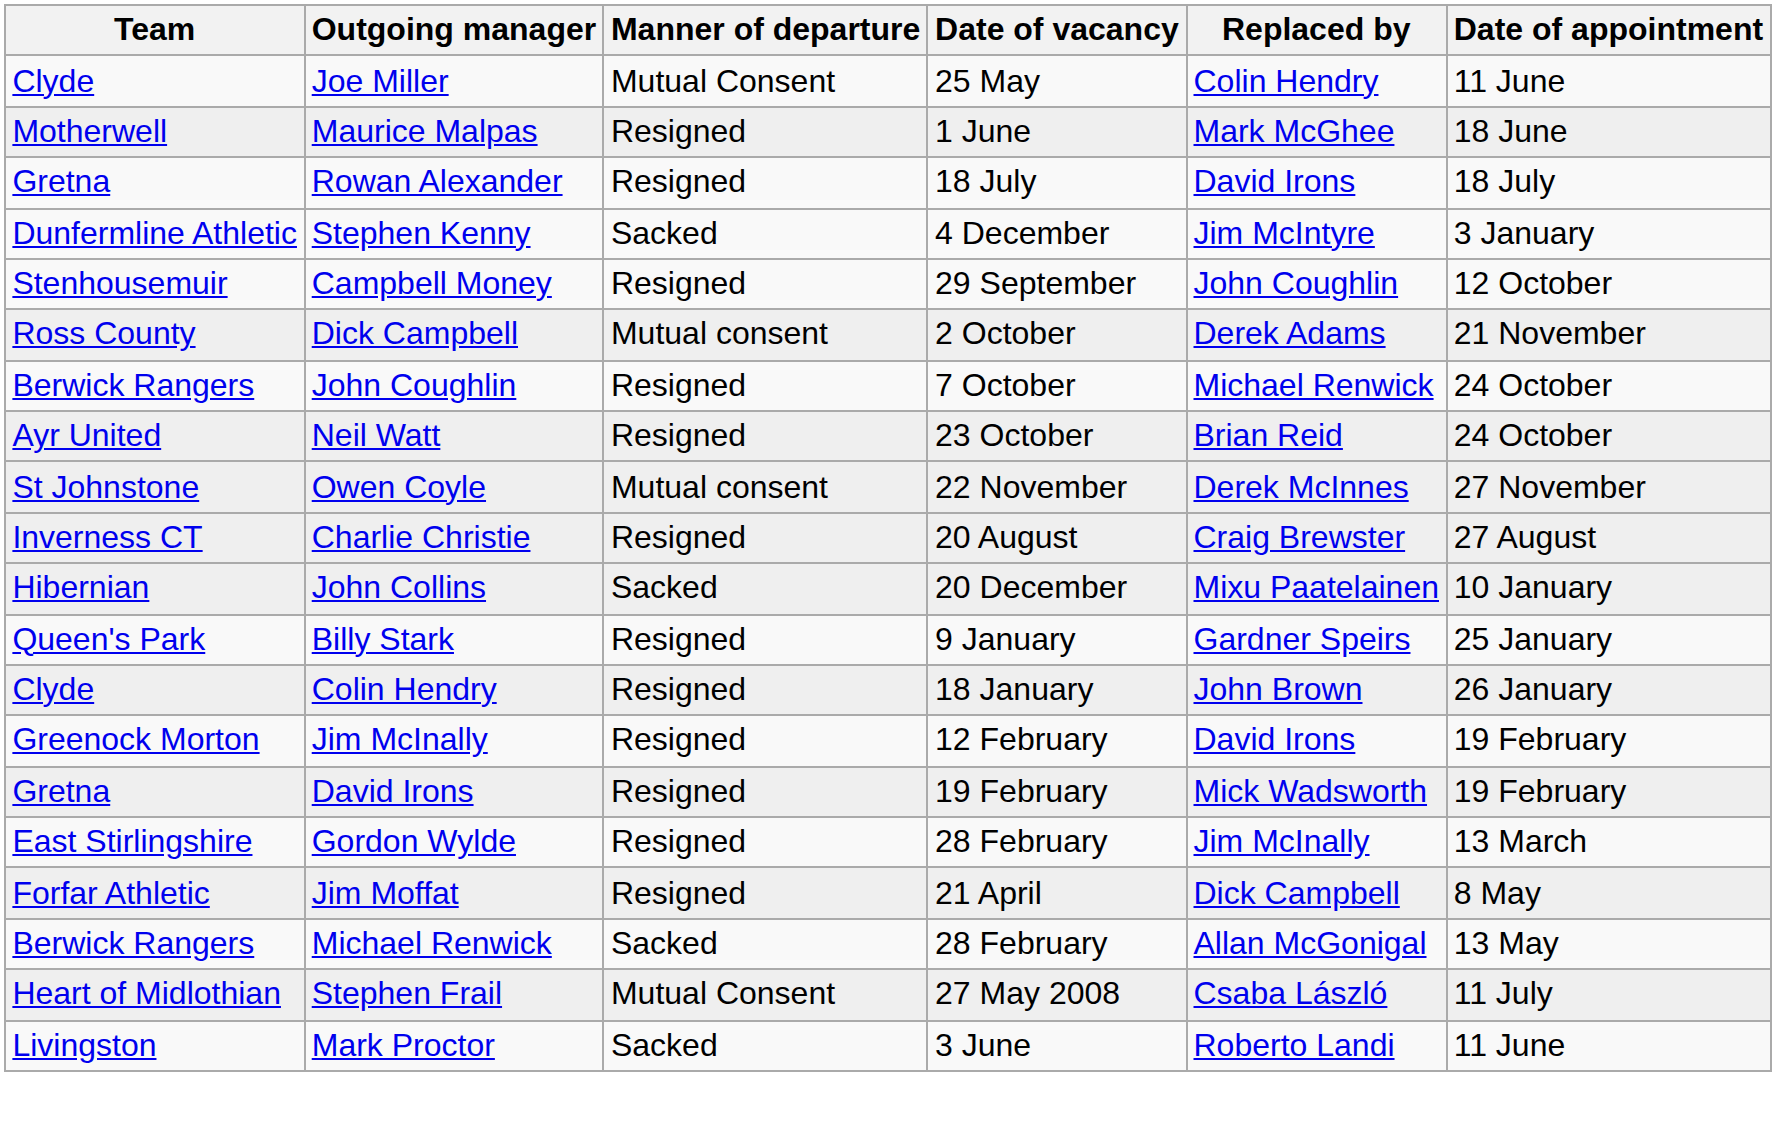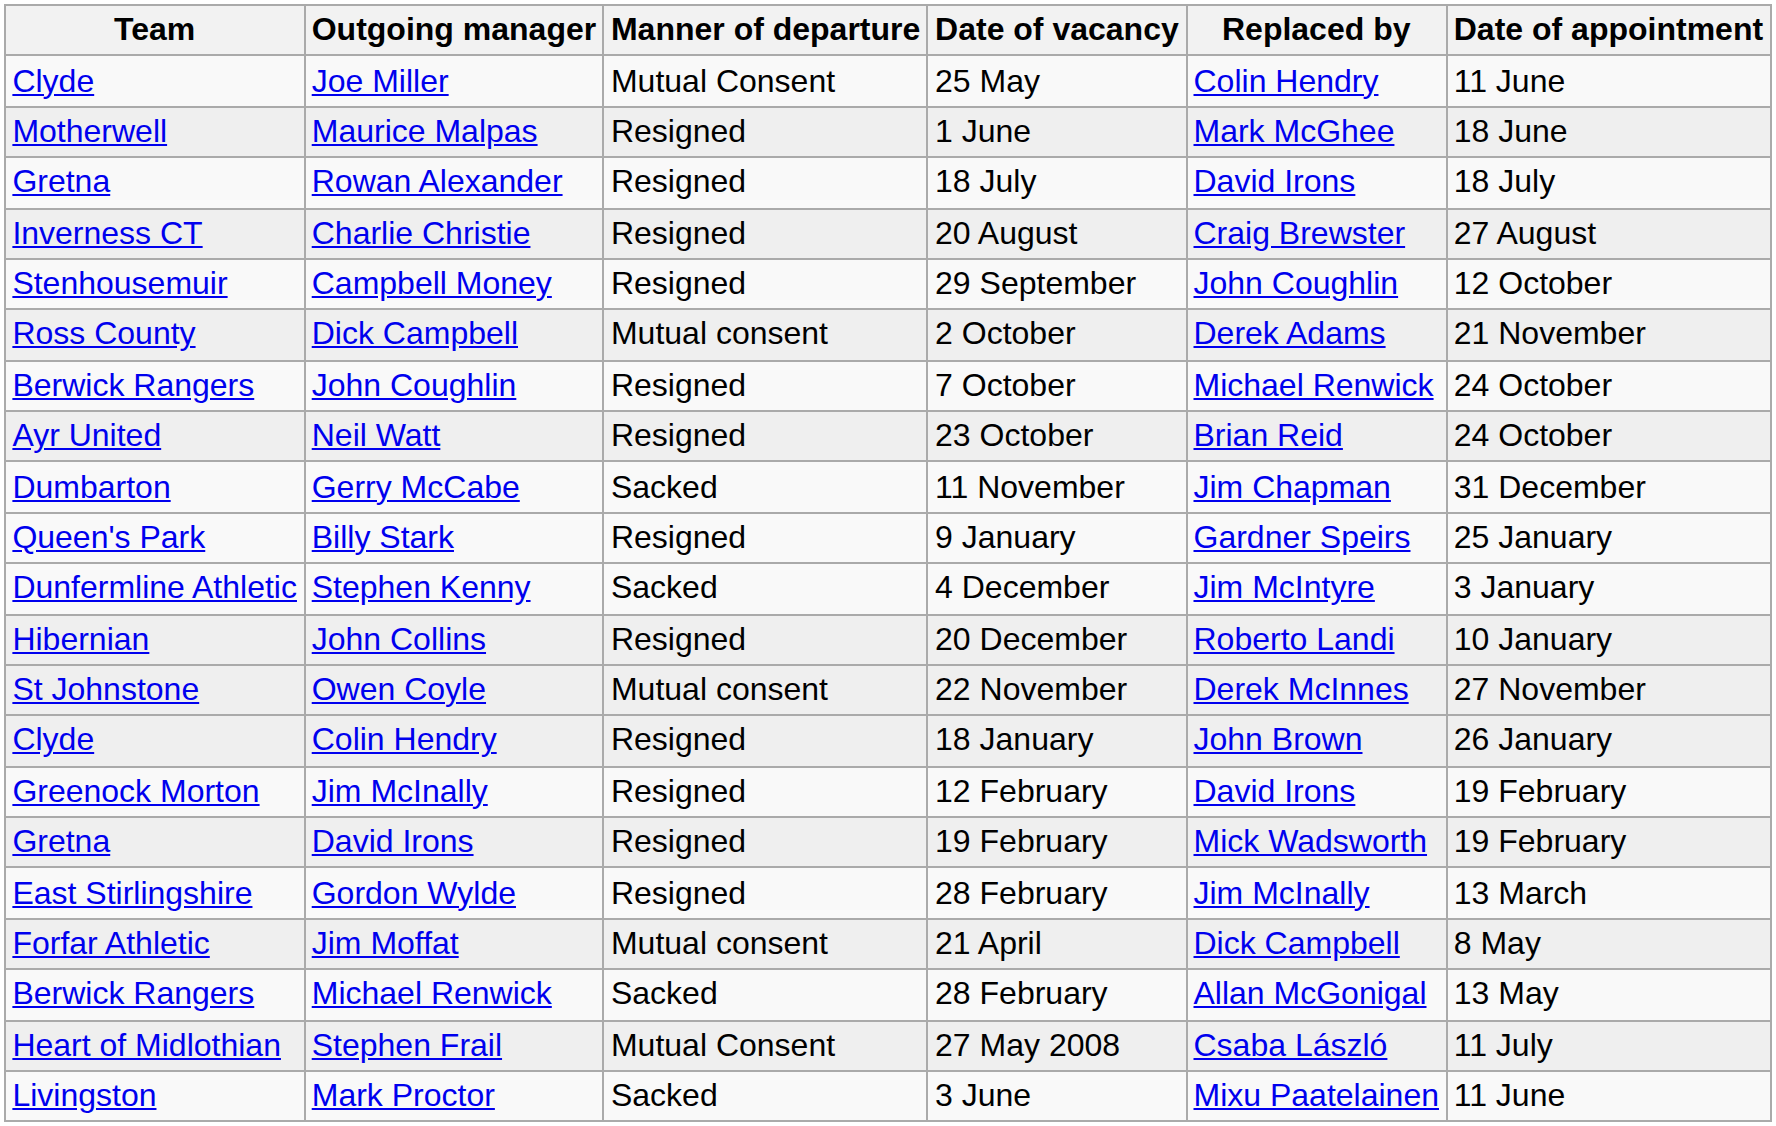 <table class="wikitable">
 <tr>
 <th>Team</th>
 <th>Outgoing manager</th>
 <th>Manner of departure</th>
 <th>Date of vacancy</th>
 <th>Replaced by</th>
 <th>Date of appointment</th>
 </tr>
 <tr>
 <td><a href='#'>Clyde</a></td>
 <td> <a href='#'>Joe Miller</a></td>
 <td>Mutual Consent</td>
 <td>25 May</td>
 <td> <a href='#'>Colin Hendry</a></td>
 <td>11 June</td>
 </tr>
 <tr style="background:#efefef;">
 <td><a href='#'>Motherwell</a></td>
 <td> <a href='#'>Maurice Malpas</a></td>
 <td>Resigned</td>
 <td>1 June</td>
 <td> <a href='#'>Mark McGhee</a></td>
 <td>18 June</td>
 </tr>
 <tr>
 <td><a href='#'>Gretna</a></td>
 <td> <a href='#'>Rowan Alexander</a></td>
 <td>Resigned</td>
 <td>18 July</td>
 <td> <a href='#'>David Irons</a></td>
 <td>18 July</td>
 </tr>
-<tr>
-<td><a href='#'>Dunfermline Athletic</a></td>
-<td> <a href='#'>Stephen Kenny</a></td>
-<td>Sacked</td>
-<td>4 December</td>
-<td> <a href='#'>Jim McIntyre</a></td>
-<td>3 January</td>
+<tr style="background:#efefef;">
+<td><a href='#'>Inverness CT</a></td>
+<td> <a href='#'>Charlie Christie</a></td>
+<td>Resigned</td>
+<td>20 August</td>
+<td> <a href='#'>Craig Brewster</a></td>
+<td>27 August</td>
 </tr>
 <tr>
 <td><a href='#'>Stenhousemuir</a></td>
 <td> <a href='#'>Campbell Money</a></td>
 <td>Resigned</td>
 <td>29 September</td>
 <td> <a href='#'>John Coughlin</a></td>
 <td>12 October</td>
 </tr>
 <tr style="background:#efefef;">
 <td><a href='#'>Ross County</a></td>
 <td> <a href='#'>Dick Campbell</a></td>
 <td>Mutual consent</td>
 <td>2 October</td>
 <td> <a href='#'>Derek Adams</a></td>
 <td>21 November</td>
 </tr>
 <tr>
 <td><a href='#'>Berwick Rangers</a></td>
 <td> <a href='#'>John Coughlin</a></td>
 <td>Resigned</td>
 <td>7 October</td>
 <td> <a href='#'>Michael Renwick</a></td>
 <td>24 October</td>
 </tr>
 <tr style="background:#efefef;">
 <td><a href='#'>Ayr United</a></td>
 <td> <a href='#'>Neil Watt</a></td>
 <td>Resigned</td>
 <td>23 October</td>
 <td> <a href='#'>Brian Reid</a></td>
 <td>24 October</td>
 </tr>
-<tr style="background:#efefef;">
-<td><a href='#'>St Johnstone</a></td>
-<td> <a href='#'>Owen Coyle</a></td>
-<td>Mutual consent</td>
-<td>22 November</td>
-<td> <a href='#'>Derek McInnes</a></td>
-<td>27 November</td>
-</tr>
-<tr style="background:#efefef;">
-<td><a href='#'>Inverness CT</a></td>
-<td> <a href='#'>Charlie Christie</a></td>
-<td>Resigned</td>
-<td>20 August</td>
-<td> <a href='#'>Craig Brewster</a></td>
-<td>27 August</td>
-</tr>
-<tr style="background:#efefef;">
-<td><a href='#'>Hibernian</a></td>
-<td> <a href='#'>John Collins</a></td>
+<tr>
+<td><a href='#'>Dumbarton</a></td>
+<td> <a href='#'>Gerry McCabe</a></td>
 <td>Sacked</td>
-<td>20 December</td>
-<td> <a href='#'>Mixu Paatelainen</a></td>
-<td>10 January</td>
+<td>11 November</td>
+<td> <a href='#'>Jim Chapman</a></td>
+<td>31 December</td>
 </tr>
 <tr>
 <td><a href='#'>Queen's Park</a></td>
 <td> <a href='#'>Billy Stark</a></td>
 <td>Resigned</td>
 <td>9 January</td>
 <td> <a href='#'>Gardner Speirs</a></td>
 <td>25 January</td>
+</tr>
+<tr>
+<td><a href='#'>Dunfermline Athletic</a></td>
+<td> <a href='#'>Stephen Kenny</a></td>
+<td>Sacked</td>
+<td>4 December</td>
+<td> <a href='#'>Jim McIntyre</a></td>
+<td>3 January</td>
+</tr>
+<tr style="background:#efefef;">
+<td><a href='#'>Hibernian</a></td>
+<td> <a href='#'>John Collins</a></td>
+<td>Resigned</td>
+<td>20 December</td>
+<td> <a href='#'>Roberto Landi</a></td>
+<td>10 January</td>
+</tr>
+<tr style="background:#efefef;">
+<td><a href='#'>St Johnstone</a></td>
+<td> <a href='#'>Owen Coyle</a></td>
+<td>Mutual consent</td>
+<td>22 November</td>
+<td> <a href='#'>Derek McInnes</a></td>
+<td>27 November</td>
 </tr>
 <tr style="background:#efefef;">
 <td><a href='#'>Clyde</a></td>
 <td> <a href='#'>Colin Hendry</a></td>
 <td>Resigned</td>
 <td>18 January</td>
 <td> <a href='#'>John Brown</a></td>
 <td>26 January</td>
 </tr>
 <tr>
 <td><a href='#'>Greenock Morton</a></td>
 <td> <a href='#'>Jim McInally</a></td>
 <td>Resigned</td>
 <td>12 February</td>
 <td> <a href='#'>David Irons</a></td>
 <td>19 February</td>
 </tr>
 <tr style="background:#efefef;">
 <td><a href='#'>Gretna</a></td>
 <td> <a href='#'>David Irons</a></td>
 <td>Resigned</td>
 <td>19 February</td>
 <td> <a href='#'>Mick Wadsworth</a></td>
 <td>19 February</td>
 </tr>
 <tr>
 <td><a href='#'>East Stirlingshire</a></td>
 <td> <a href='#'>Gordon Wylde</a></td>
 <td>Resigned</td>
 <td>28 February</td>
 <td> <a href='#'>Jim McInally</a></td>
 <td>13 March</td>
 </tr>
 <tr style="background:#efefef;">
 <td><a href='#'>Forfar Athletic</a></td>
 <td> <a href='#'>Jim Moffat</a></td>
-<td>Resigned</td>
+<td>Mutual consent</td>
 <td>21 April</td>
 <td> <a href='#'>Dick Campbell</a></td>
 <td>8 May</td>
 </tr>
 <tr>
 <td><a href='#'>Berwick Rangers</a></td>
 <td> <a href='#'>Michael Renwick</a></td>
 <td>Sacked</td>
 <td>28 February</td>
 <td> <a href='#'>Allan McGonigal</a></td>
 <td>13 May</td>
 </tr>
 <tr style="background:#efefef;">
 <td><a href='#'>Heart of Midlothian</a></td>
 <td> <a href='#'>Stephen Frail</a></td>
 <td>Mutual Consent</td>
 <td>27 May 2008</td>
 <td> <a href='#'>Csaba László</a></td>
 <td>11 July</td>
 </tr>
 <tr>
 <td><a href='#'>Livingston</a></td>
 <td> <a href='#'>Mark Proctor</a></td>
 <td>Sacked</td>
 <td>3 June</td>
-<td> <a href='#'>Roberto Landi</a></td>
+<td> <a href='#'>Mixu Paatelainen</a></td>
 <td>11 June</td>
 </tr>
 </table>
